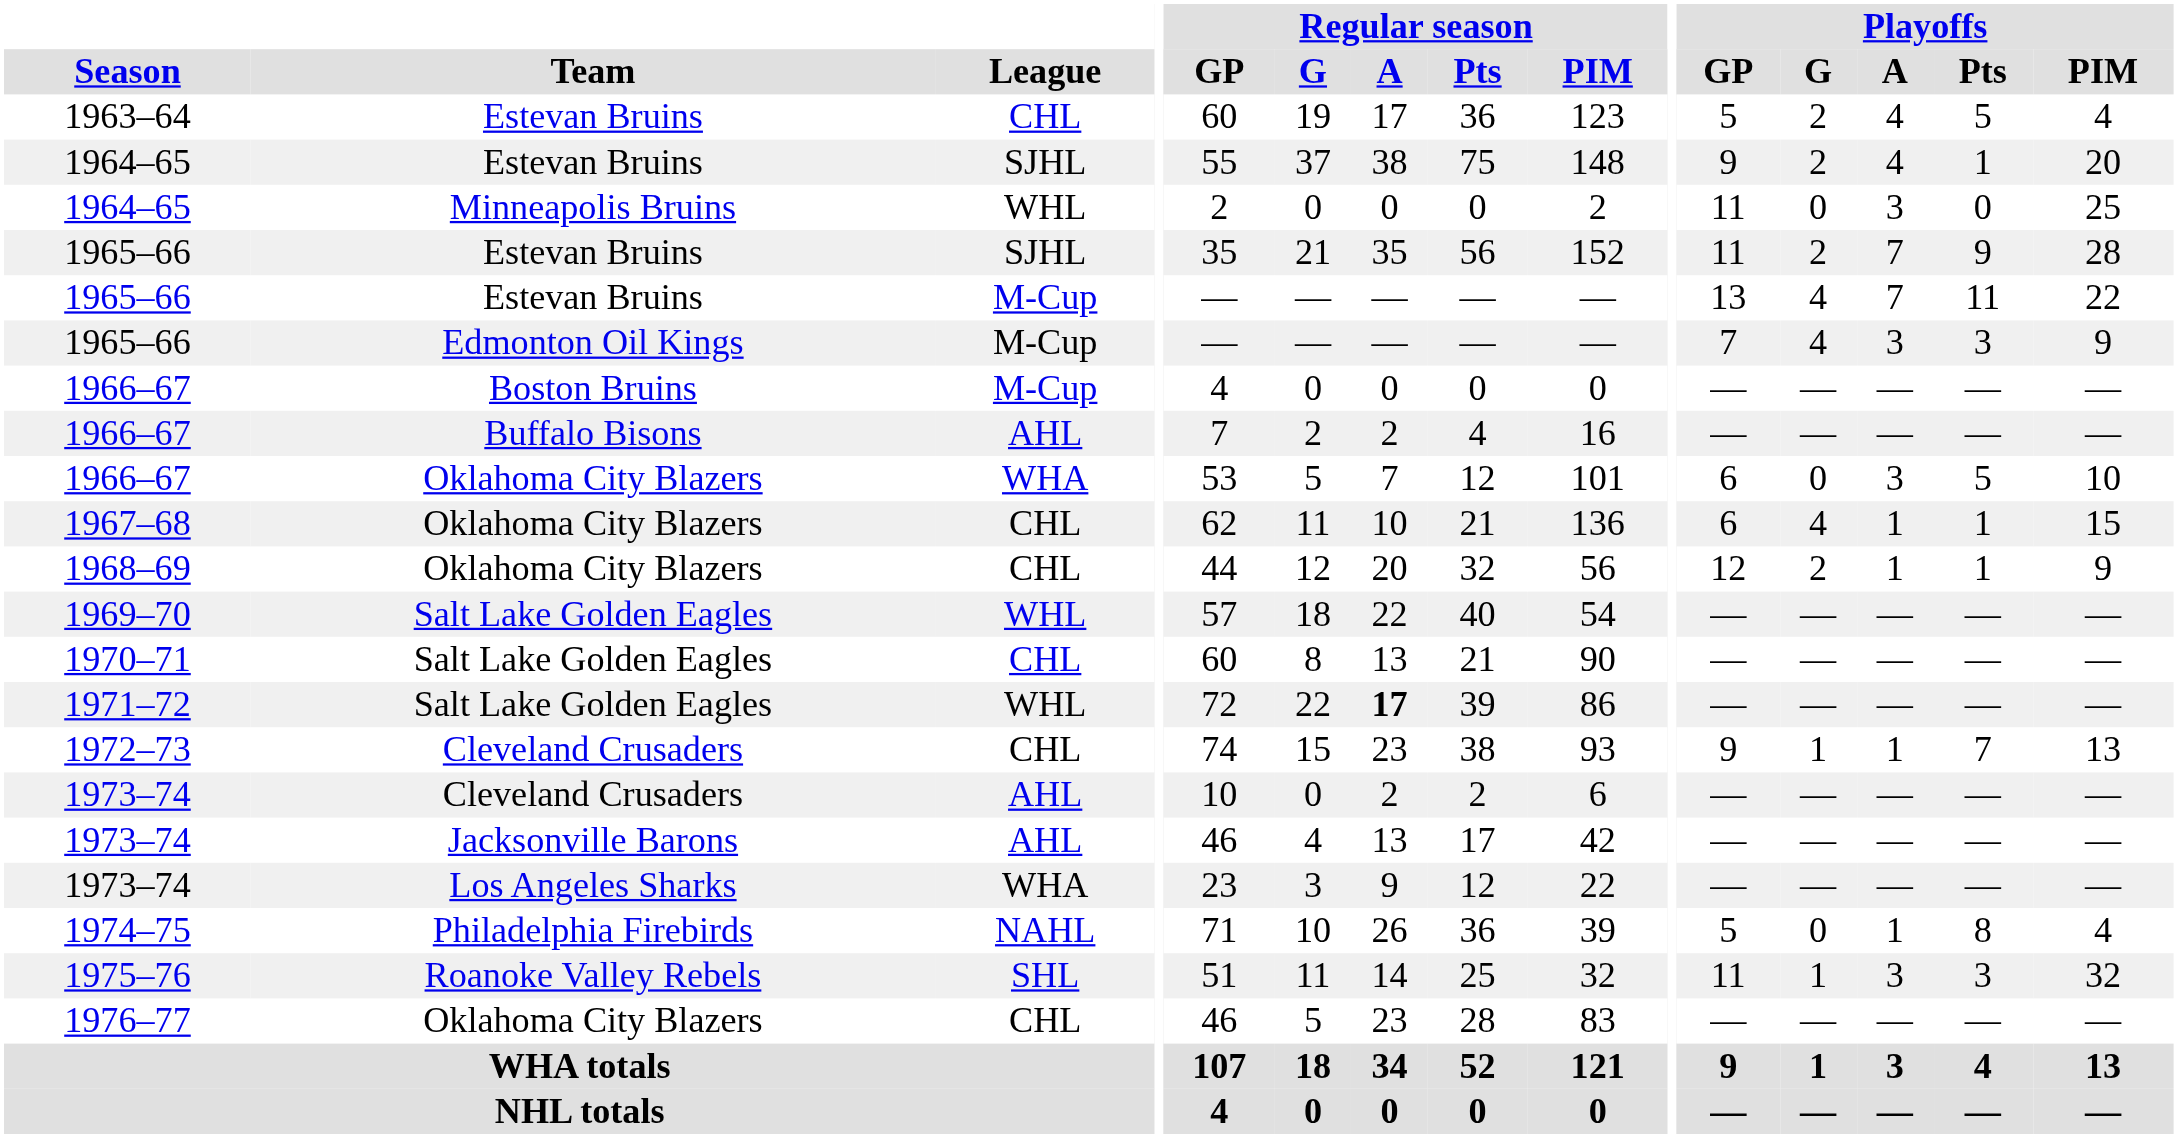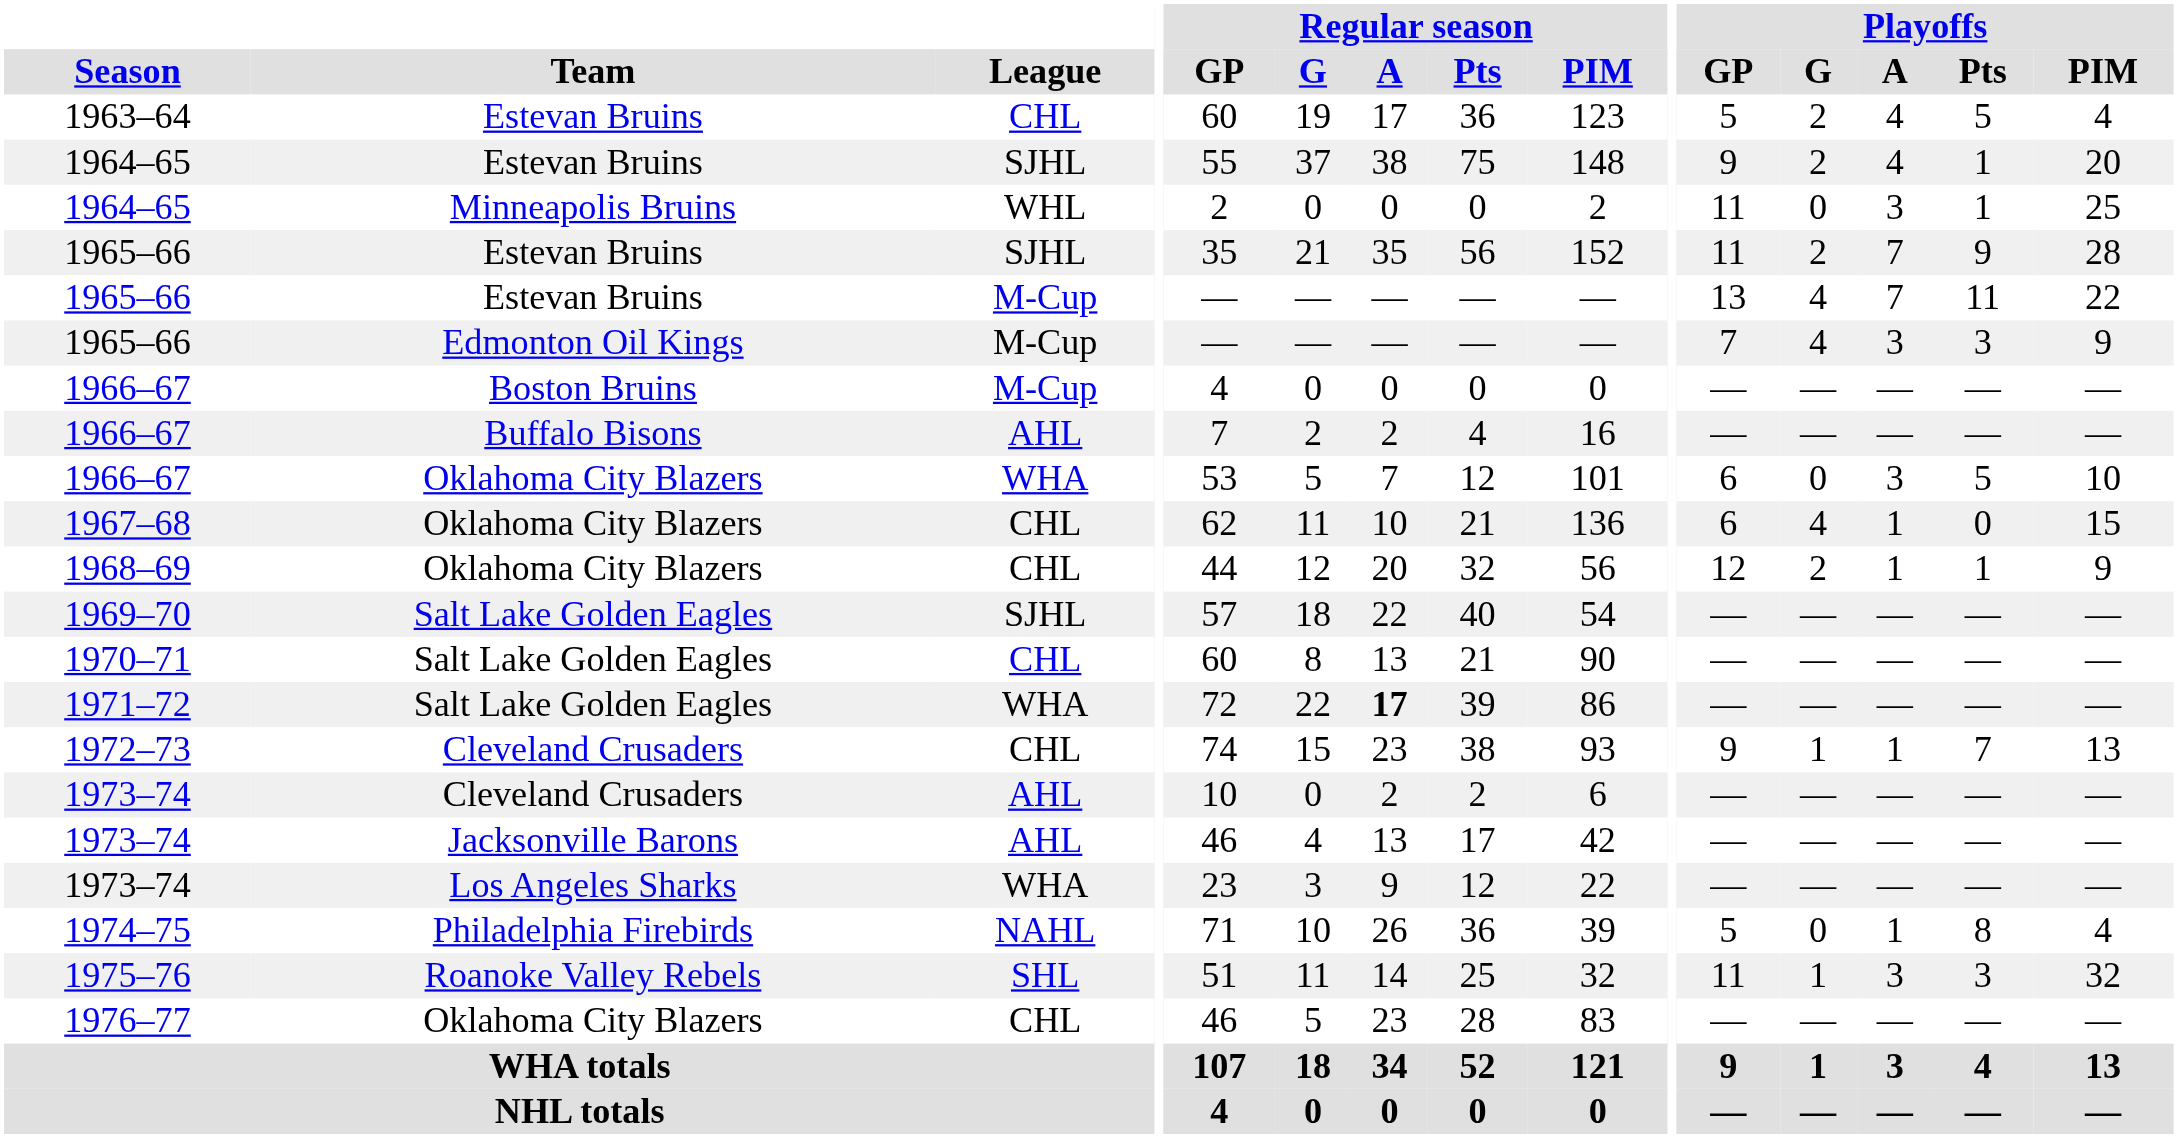 <table border="0" cellpadding="1" cellspacing="0" style="text-align:center; width:60em">
 <tr bgcolor="#e0e0e0">
 <th colspan="3" bgcolor="#ffffff"></th>
 <th rowspan="100" bgcolor="#ffffff"></th>
 <th colspan="5"><a href='#'>Regular season</a></th>
 <th rowspan="100" bgcolor="#ffffff"></th>
 <th colspan="5"><a href='#'>Playoffs</a></th>
 </tr>
 <tr bgcolor="#e0e0e0">
 <th><a href='#'>Season</a></th>
 <th>Team</th>
 <th>League</th>
 <th>GP</th>
 <th><a href='#'>G</a></th>
 <th><a href='#'>A</a></th>
 <th><a href='#'>Pts</a></th>
 <th><a href='#'>PIM</a></th>
 <th>GP</th>
 <th>G</th>
 <th>A</th>
 <th>Pts</th>
 <th>PIM</th>
 </tr>
 <tr>
 <td>1963–64</td>
 <td><a href='#'>Estevan Bruins</a></td>
 <td><a href='#'>CHL</a></td>
 <td>60</td>
 <td>19</td>
 <td>17</td>
 <td>36</td>
 <td>123</td>
 <td>5</td>
 <td>2</td>
 <td>4</td>
 <td>5</td>
 <td>4</td>
 </tr>
 <tr bgcolor="#f0f0f0">
 <td>1964–65</td>
 <td>Estevan Bruins</td>
 <td>SJHL</td>
 <td>55</td>
 <td>37</td>
 <td>38</td>
 <td>75</td>
 <td>148</td>
 <td>9</td>
 <td>2</td>
 <td>4</td>
 <td>1</td>
 <td>20</td>
 </tr>
 <tr>
 <td><a href='#'>1964–65</a></td>
 <td><a href='#'>Minneapolis Bruins</a></td>
 <td>WHL</td>
 <td>2</td>
 <td>0</td>
 <td>0</td>
 <td>0</td>
 <td>2</td>
 <td>11</td>
 <td>0</td>
 <td>3</td>
-<td>0</td>
+<td>1</td>
 <td>25</td>
 </tr>
 <tr bgcolor="#f0f0f0">
 <td>1965–66</td>
 <td>Estevan Bruins</td>
 <td>SJHL</td>
 <td>35</td>
 <td>21</td>
 <td>35</td>
 <td>56</td>
 <td>152</td>
 <td>11</td>
 <td>2</td>
 <td>7</td>
 <td>9</td>
 <td>28</td>
 </tr>
 <tr>
 <td><a href='#'>1965–66</a></td>
 <td>Estevan Bruins</td>
 <td><a href='#'>M-Cup</a></td>
 <td>—</td>
 <td>—</td>
 <td>—</td>
 <td>—</td>
 <td>—</td>
 <td>13</td>
 <td>4</td>
 <td>7</td>
 <td>11</td>
 <td>22</td>
 </tr>
 <tr bgcolor="#f0f0f0">
 <td>1965–66</td>
 <td><a href='#'>Edmonton Oil Kings</a></td>
 <td>M-Cup</td>
 <td>—</td>
 <td>—</td>
 <td>—</td>
 <td>—</td>
 <td>—</td>
 <td>7</td>
 <td>4</td>
 <td>3</td>
 <td>3</td>
 <td>9</td>
 </tr>
 <tr>
 <td><a href='#'>1966–67</a></td>
 <td><a href='#'>Boston Bruins</a></td>
 <td><a href='#'>M-Cup</a></td>
 <td>4</td>
 <td>0</td>
 <td>0</td>
 <td>0</td>
 <td>0</td>
 <td>—</td>
 <td>—</td>
 <td>—</td>
 <td>—</td>
 <td>—</td>
 </tr>
 <tr bgcolor="#f0f0f0">
 <td><a href='#'>1966–67</a></td>
 <td><a href='#'>Buffalo Bisons</a></td>
 <td><a href='#'>AHL</a></td>
 <td>7</td>
 <td>2</td>
 <td>2</td>
 <td>4</td>
 <td>16</td>
 <td>—</td>
 <td>—</td>
 <td>—</td>
 <td>—</td>
 <td>—</td>
 </tr>
 <tr>
 <td><a href='#'>1966–67</a></td>
 <td><a href='#'>Oklahoma City Blazers</a></td>
 <td><a href='#'>WHA</a></td>
 <td>53</td>
 <td>5</td>
 <td>7</td>
 <td>12</td>
 <td>101</td>
 <td>6</td>
 <td>0</td>
 <td>3</td>
 <td>5</td>
 <td>10</td>
 </tr>
 <tr bgcolor="#f0f0f0">
 <td><a href='#'>1967–68</a></td>
 <td>Oklahoma City Blazers</td>
 <td>CHL</td>
 <td>62</td>
 <td>11</td>
 <td>10</td>
 <td>21</td>
 <td>136</td>
 <td>6</td>
 <td>4</td>
 <td>1</td>
-<td>1</td>
+<td>0</td>
 <td>15</td>
 </tr>
 <tr>
 <td><a href='#'>1968–69</a></td>
 <td>Oklahoma City Blazers</td>
 <td>CHL</td>
 <td>44</td>
 <td>12</td>
 <td>20</td>
 <td>32</td>
 <td>56</td>
 <td>12</td>
 <td>2</td>
 <td>1</td>
 <td>1</td>
 <td>9</td>
 </tr>
 <tr bgcolor="#f0f0f0">
 <td><a href='#'>1969–70</a></td>
 <td><a href='#'>Salt Lake Golden Eagles</a></td>
-<td><a href='#'>WHL</a></td>
+<td>SJHL</td>
 <td>57</td>
 <td>18</td>
 <td>22</td>
 <td>40</td>
 <td>54</td>
 <td>—</td>
 <td>—</td>
 <td>—</td>
 <td>—</td>
 <td>—</td>
 </tr>
 <tr>
 <td><a href='#'>1970–71</a></td>
 <td>Salt Lake Golden Eagles</td>
 <td><a href='#'>CHL</a></td>
 <td>60</td>
 <td>8</td>
 <td>13</td>
 <td>21</td>
 <td>90</td>
 <td>—</td>
 <td>—</td>
 <td>—</td>
 <td>—</td>
 <td>—</td>
 </tr>
 <tr bgcolor="#f0f0f0">
 <td><a href='#'>1971–72</a></td>
 <td>Salt Lake Golden Eagles</td>
-<td>WHL</td>
+<td>WHA</td>
 <td>72</td>
 <td>22</td>
 <td><strong>17</strong></td>
 <td>39</td>
 <td>86</td>
 <td>—</td>
 <td>—</td>
 <td>—</td>
 <td>—</td>
 <td>—</td>
 </tr>
 <tr>
 <td><a href='#'>1972–73</a></td>
 <td><a href='#'>Cleveland Crusaders</a></td>
 <td>CHL</td>
 <td>74</td>
 <td>15</td>
 <td>23</td>
 <td>38</td>
 <td>93</td>
 <td>9</td>
 <td>1</td>
 <td>1</td>
 <td>7</td>
 <td>13</td>
 </tr>
 <tr bgcolor="#f0f0f0">
 <td><a href='#'>1973–74</a></td>
 <td>Cleveland Crusaders</td>
 <td><a href='#'>AHL</a></td>
 <td>10</td>
 <td>0</td>
 <td>2</td>
 <td>2</td>
 <td>6</td>
 <td>—</td>
 <td>—</td>
 <td>—</td>
 <td>—</td>
 <td>—</td>
 </tr>
 <tr>
 <td><a href='#'>1973–74</a></td>
 <td><a href='#'>Jacksonville Barons</a></td>
 <td><a href='#'>AHL</a></td>
 <td>46</td>
 <td>4</td>
 <td>13</td>
 <td>17</td>
 <td>42</td>
 <td>—</td>
 <td>—</td>
 <td>—</td>
 <td>—</td>
 <td>—</td>
 </tr>
 <tr bgcolor="#f0f0f0">
 <td>1973–74</td>
 <td><a href='#'>Los Angeles Sharks</a></td>
 <td>WHA</td>
 <td>23</td>
 <td>3</td>
 <td>9</td>
 <td>12</td>
 <td>22</td>
 <td>—</td>
 <td>—</td>
 <td>—</td>
 <td>—</td>
 <td>—</td>
 </tr>
 <tr>
 <td><a href='#'>1974–75</a></td>
 <td><a href='#'>Philadelphia Firebirds</a></td>
 <td><a href='#'>NAHL</a></td>
 <td>71</td>
 <td>10</td>
 <td>26</td>
 <td>36</td>
 <td>39</td>
 <td>5</td>
 <td>0</td>
 <td>1</td>
 <td>8</td>
 <td>4</td>
 </tr>
 <tr bgcolor="#f0f0f0">
 <td><a href='#'>1975–76</a></td>
 <td><a href='#'>Roanoke Valley Rebels</a></td>
 <td><a href='#'>SHL</a></td>
 <td>51</td>
 <td>11</td>
 <td>14</td>
 <td>25</td>
 <td>32</td>
 <td>11</td>
 <td>1</td>
 <td>3</td>
 <td>3</td>
 <td>32</td>
 </tr>
 <tr>
 <td><a href='#'>1976–77</a></td>
 <td>Oklahoma City Blazers</td>
 <td>CHL</td>
 <td>46</td>
 <td>5</td>
 <td>23</td>
 <td>28</td>
 <td>83</td>
 <td>—</td>
 <td>—</td>
 <td>—</td>
 <td>—</td>
 <td>—</td>
 </tr>
 <tr bgcolor="#e0e0e0">
 <th colspan="3">WHA totals</th>
 <th>107</th>
 <th>18</th>
 <th>34</th>
 <th>52</th>
 <th>121</th>
 <th>9</th>
 <th>1</th>
 <th>3</th>
 <th>4</th>
 <th>13</th>
 </tr>
 <tr bgcolor="#e0e0e0">
 <th colspan="3">NHL totals</th>
 <th>4</th>
 <th>0</th>
 <th>0</th>
 <th>0</th>
 <th>0</th>
 <th>—</th>
 <th>—</th>
 <th>—</th>
 <th>—</th>
 <th>—</th>
 </tr>
 </table>
